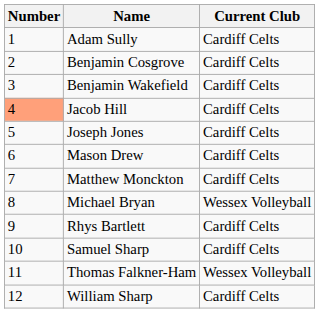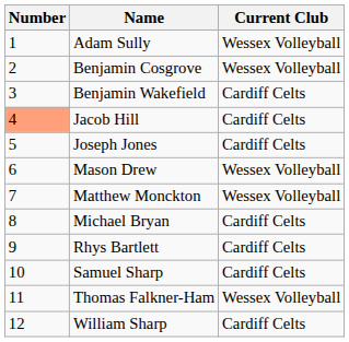 <table class="wikitable">
 <tr>
 <th>Number</th>
 <th>Name</th>
 <th>Current Club</th>
 </tr>
 <tr>
 <td>1</td>
 <td>Adam Sully</td>
-<td> Cardiff Celts</td>
+<td [> Wessex Volleyball</td>
 </tr>
 <tr>
 <td>2</td>
 <td>Benjamin Cosgrove</td>
-<td> Cardiff Celts</td>
+<td [> Wessex Volleyball</td>
 </tr>
 <tr>
 <td>3</td>
 <td>Benjamin Wakefield</td>
 <td> Cardiff Celts</td>
 </tr>
 <tr>
 <td style="background: lightsalmon;">4</td>
 <td>Jacob Hill</td>
 <td> Cardiff Celts</td>
 </tr>
 <tr>
 <td>5</td>
 <td>Joseph Jones</td>
 <td> Cardiff Celts</td>
 </tr>
 <tr>
 <td>6</td>
 <td>Mason Drew</td>
-<td> Cardiff Celts</td>
+<td [> Wessex Volleyball</td>
 </tr>
 <tr>
 <td>7</td>
 <td>Matthew Monckton</td>
-<td> Cardiff Celts</td>
+<td [> Wessex Volleyball</td>
 </tr>
 <tr>
 <td>8</td>
 <td>Michael Bryan</td>
-<td [> Wessex Volleyball</td>
+<td> Cardiff Celts</td>
 </tr>
 <tr>
 <td>9</td>
 <td>Rhys Bartlett</td>
 <td> Cardiff Celts</td>
 </tr>
 <tr>
 <td>10</td>
 <td>Samuel Sharp</td>
 <td> Cardiff Celts</td>
 </tr>
 <tr>
 <td>11</td>
 <td>Thomas Falkner-Ham</td>
 <td [> Wessex Volleyball</td>
 </tr>
 <tr>
 <td>12</td>
 <td>William Sharp</td>
 <td> Cardiff Celts</td>
 </tr>
 </table>
